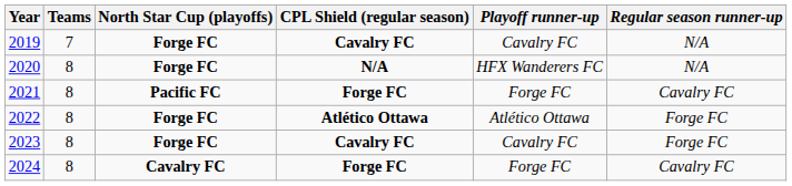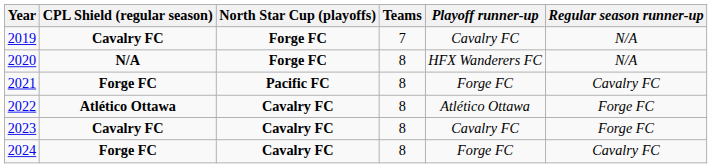 <table class="wikitable sortable" style="text-align: center;">
 <tr>
 <th>Year</th>
+<th>CPL Shield <strong>(regular season)</strong></th>
+<th>North Star Cup <strong>(playoffs)</strong></th>
 <th>Teams</th>
-<th>North Star Cup <strong>(playoffs)</strong></th>
-<th>CPL Shield <strong>(regular season)</strong></th>
 <th><em>Playoff runner-up</em></th>
 <th><em>Regular season runner-up</em></th>
 </tr>
 <tr>
 <td><a href='#'>2019</a></td>
+<td><strong>Cavalry FC</strong></td>
+<td><strong>Forge FC</strong></td>
 <td>7</td>
-<td><strong>Forge FC</strong></td>
-<td><strong>Cavalry FC</strong></td>
 <td><em>Cavalry FC</em></td>
 <td><em>N/A</em></td>
 </tr>
 <tr>
 <td><a href='#'>2020</a></td>
+<td><strong>N/A</strong></td>
+<td><strong>Forge FC</strong></td>
 <td>8</td>
-<td><strong>Forge FC</strong></td>
-<td><strong>N/A</strong></td>
 <td><em>HFX Wanderers FC</em></td>
 <td><em>N/A</em></td>
 </tr>
 <tr>
 <td><a href='#'>2021</a></td>
+<td><strong>Forge FC</strong></td>
+<td><strong>Pacific FC</strong></td>
 <td>8</td>
-<td><strong>Pacific FC</strong></td>
-<td><strong>Forge FC</strong></td>
 <td><em>Forge FC</em></td>
 <td><em>Cavalry FC</em></td>
 </tr>
 <tr>
 <td><a href='#'>2022</a></td>
+<td><strong>Atlético Ottawa</strong></td>
+<td><strong>Cavalry FC</strong></td>
 <td>8</td>
-<td><strong>Forge FC</strong></td>
-<td><strong>Atlético Ottawa</strong></td>
 <td><em>Atlético Ottawa</em></td>
 <td><em>Forge FC</em></td>
 </tr>
 <tr>
 <td><a href='#'>2023</a></td>
+<td><strong>Cavalry FC</strong></td>
+<td><strong>Cavalry FC</strong></td>
 <td>8</td>
-<td><strong>Forge FC</strong></td>
-<td><strong>Cavalry FC</strong></td>
 <td><em>Cavalry FC</em></td>
 <td><em>Forge FC</em></td>
 </tr>
 <tr>
 <td><a href='#'>2024</a></td>
+<td><strong>Forge FC</strong></td>
+<td><strong>Cavalry FC</strong></td>
 <td>8</td>
-<td><strong>Cavalry FC</strong></td>
-<td><strong>Forge FC</strong></td>
 <td><em>Forge FC</em></td>
 <td><em>Cavalry FC</em></td>
 </tr>
 </table>
